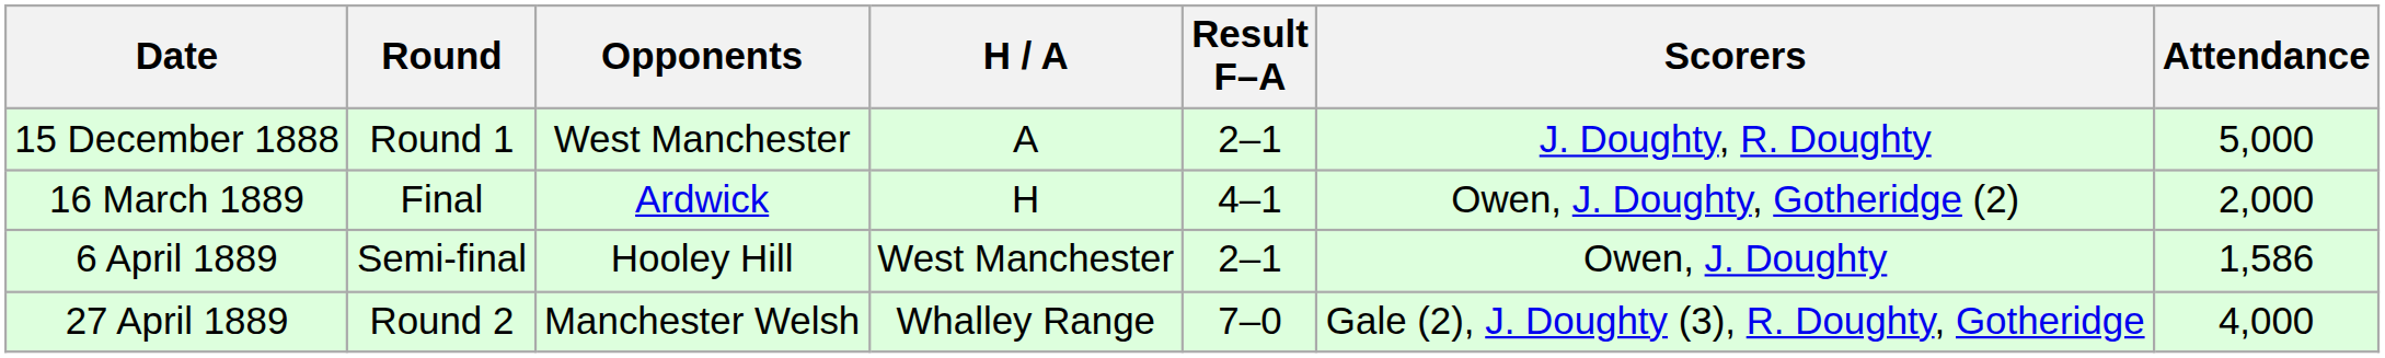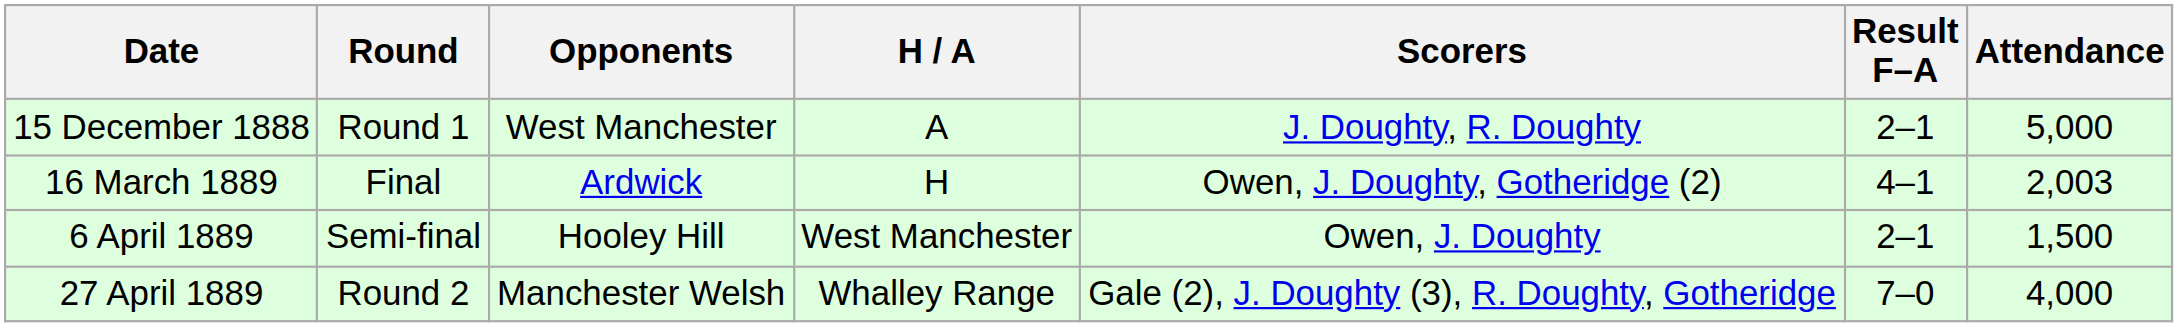 <table class="wikitable" style="text-align:center">
 <tr>
 <th>Date</th>
 <th>Round</th>
 <th>Opponents</th>
 <th>H / A</th>
+<th>Scorers</th>
 <th>Result<br>F–A</th>
-<th>Scorers</th>
 <th>Attendance</th>
 </tr>
 <tr bgcolor="#ddffdd">
 <td>15 December 1888</td>
 <td>Round 1</td>
 <td>West Manchester</td>
 <td>A</td>
+<td><a href='#'>J. Doughty</a>, <a href='#'>R. Doughty</a></td>
 <td>2–1</td>
-<td><a href='#'>J. Doughty</a>, <a href='#'>R. Doughty</a></td>
 <td>5,000</td>
 </tr>
 <tr bgcolor="#ddffdd">
 <td>16 March 1889</td>
 <td>Final</td>
 <td><a href='#'>Ardwick</a></td>
 <td>H</td>
+<td>Owen, <a href='#'>J. Doughty</a>, <a href='#'>Gotheridge</a> (2)</td>
 <td>4–1</td>
-<td>Owen, <a href='#'>J. Doughty</a>, <a href='#'>Gotheridge</a> (2)</td>
-<td>2,000</td>
+<td>2,003</td>
 </tr>
 <tr bgcolor="#ddffdd">
 <td>6 April 1889</td>
 <td>Semi-final</td>
 <td>Hooley Hill</td>
 <td>West Manchester</td>
+<td>Owen, <a href='#'>J. Doughty</a></td>
 <td>2–1</td>
-<td>Owen, <a href='#'>J. Doughty</a></td>
-<td>1,586</td>
+<td>1,500</td>
 </tr>
 <tr bgcolor="#ddffdd">
 <td>27 April 1889</td>
 <td>Round 2</td>
 <td>Manchester Welsh</td>
 <td>Whalley Range</td>
+<td>Gale (2), <a href='#'>J. Doughty</a> (3), <a href='#'>R. Doughty</a>, <a href='#'>Gotheridge</a></td>
 <td>7–0</td>
-<td>Gale (2), <a href='#'>J. Doughty</a> (3), <a href='#'>R. Doughty</a>, <a href='#'>Gotheridge</a></td>
 <td>4,000</td>
 </tr>
 </table>
